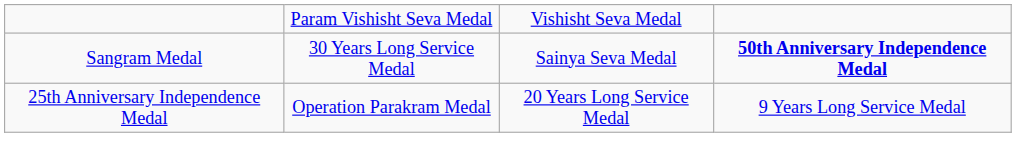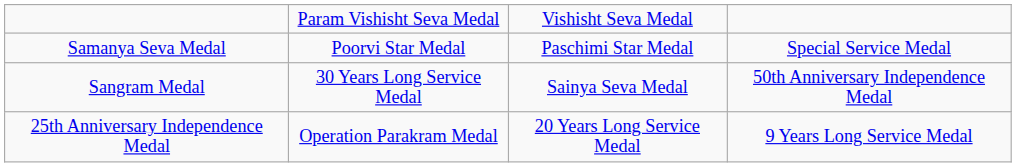 <table class="wikitable" style="margin:1em auto; text-align:center;">
 <tr>
 <td></td>
 <td><a href='#'>Param Vishisht Seva Medal</a></td>
 <td><a href='#'>Vishisht Seva Medal</a></td>
 <td></td>
 </tr>
 <tr>
+<td><a href='#'>Samanya Seva Medal</a></td>
+<td><a href='#'>Poorvi Star Medal</a></td>
+<td><a href='#'>Paschimi Star Medal</a></td>
+<td><a href='#'>Special Service Medal</a></td>
+</tr>
+<tr>
 <td><a href='#'>Sangram Medal</a></td>
 <td><a href='#'>30 Years Long Service Medal</a></td>
 <td><a href='#'>Sainya Seva Medal</a></td>
-<td><strong><a href='#'>50th Anniversary Independence Medal</a></strong></td>
+<td><a href='#'>50th Anniversary Independence Medal</a></td>
 </tr>
 <tr>
 <td><a href='#'>25th Anniversary Independence Medal</a></td>
 <td><a href='#'>Operation Parakram Medal</a></td>
 <td><a href='#'>20 Years Long Service Medal</a></td>
 <td><a href='#'>9 Years Long Service Medal</a></td>
 </tr>
 </table>
